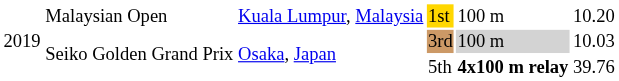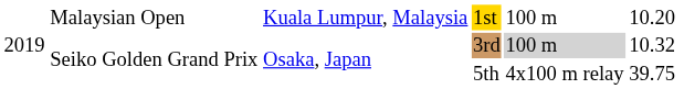 <table>
 <tr>
 <td rowspan=3>2019</td>
 <td>Malaysian Open</td>
 <td><a href='#'>Kuala Lumpur</a>, <a href='#'>Malaysia</a></td>
 <td bgcolor=gold>1st</td>
 <td>100 m</td>
 <td>10.20</td>
 </tr>
 <tr>
 <td rowspan=2>Seiko Golden Grand Prix</td>
 <td rowspan=2><a href='#'>Osaka</a>, <a href='#'>Japan</a></td>
 <td style="background:#c96;">3rd</td>
 <td style="background: lightgrey;">100 m</td>
-<td>10.03</td>
+<td>10.32</td>
 </tr>
 <tr>
 <td>5th</td>
-<td><strong>4x100 m relay</strong></td>
-<td>39.76</td>
+<td>4x100 m relay</td>
+<td>39.75</td>
 </tr>
 </table>
